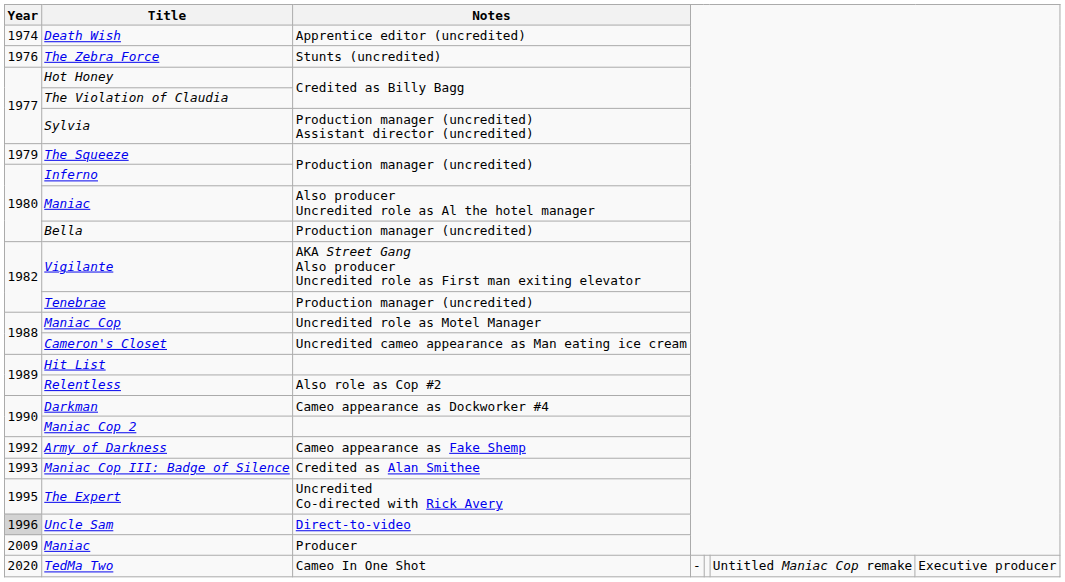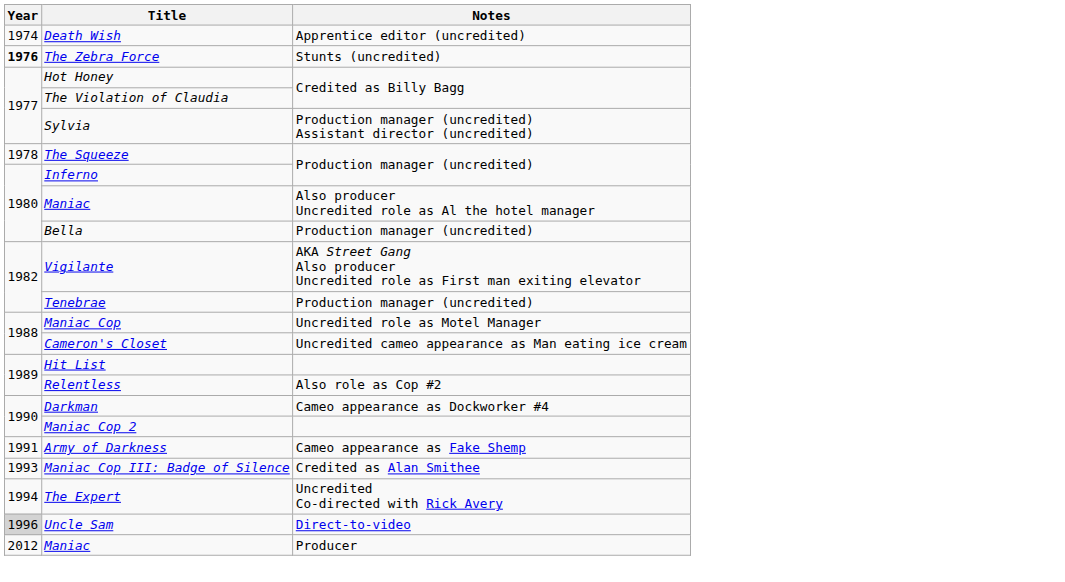 <table class="wikitable">
 <tr>
 <th>Year</th>
 <th>Title</th>
 <th>Notes</th>
 </tr>
 <tr>
 <td>1974</td>
 <td><em><a href='#'>Death Wish</a></em></td>
 <td>Apprentice editor (uncredited)</td>
 </tr>
 <tr>
-<td>1976</td>
+<td><strong>1976</strong></td>
 <td><em><a href='#'>The Zebra Force</a></em></td>
 <td>Stunts (uncredited)</td>
 </tr>
 <tr>
 <td rowspan="3">1977</td>
 <td><em>Hot Honey</em></td>
 <td rowspan="2">Credited as Billy Bagg</td>
 </tr>
 <tr>
 <td><em>The Violation of Claudia</em></td>
 </tr>
 <tr>
 <td><em>Sylvia</em></td>
 <td>Production manager (uncredited)<br>Assistant director (uncredited)</td>
 </tr>
 <tr>
-<td>1979</td>
+<td>1978</td>
 <td><em><a href='#'>The Squeeze</a></em></td>
 <td rowspan="2">Production manager (uncredited)</td>
 </tr>
 <tr>
 <td rowspan="3">1980</td>
 <td><em><a href='#'>Inferno</a></em></td>
 </tr>
 <tr>
 <td><em><a href='#'>Maniac</a></em></td>
 <td>Also producer<br>Uncredited role as Al the hotel manager</td>
 </tr>
 <tr>
 <td><em>Bella</em></td>
 <td>Production manager (uncredited)</td>
 </tr>
 <tr>
 <td rowspan="2">1982</td>
 <td><em><a href='#'>Vigilante</a></em></td>
 <td>AKA <em>Street Gang</em><br>Also producer<br>Uncredited role as First man exiting elevator</td>
 </tr>
 <tr>
 <td><em><a href='#'>Tenebrae</a></em></td>
 <td>Production manager (uncredited)</td>
 </tr>
 <tr>
 <td rowspan="2">1988</td>
 <td><em><a href='#'>Maniac Cop</a></em></td>
 <td>Uncredited role as Motel Manager</td>
 </tr>
 <tr>
 <td><em><a href='#'>Cameron's Closet</a></em></td>
 <td>Uncredited cameo appearance as Man eating ice cream</td>
 </tr>
 <tr>
 <td rowspan="2">1989</td>
 <td><em><a href='#'>Hit List</a></em></td>
 <td></td>
 </tr>
 <tr>
 <td><em><a href='#'>Relentless</a></em></td>
 <td>Also role as Cop #2</td>
 </tr>
 <tr>
 <td rowspan="2">1990</td>
 <td><em><a href='#'>Darkman</a></em></td>
 <td>Cameo appearance as Dockworker #4</td>
 </tr>
 <tr>
 <td><em><a href='#'>Maniac Cop 2</a></em></td>
 <td></td>
 </tr>
 <tr>
-<td>1992</td>
+<td>1991</td>
 <td><em><a href='#'>Army of Darkness</a></em></td>
 <td>Cameo appearance as <a href='#'>Fake Shemp</a></td>
 </tr>
 <tr>
 <td>1993</td>
 <td><em><a href='#'>Maniac Cop III: Badge of Silence</a></em></td>
 <td>Credited as <a href='#'>Alan Smithee</a></td>
 </tr>
 <tr>
-<td>1995</td>
+<td>1994</td>
 <td><em><a href='#'>The Expert</a></em></td>
 <td>Uncredited<br>Co-directed with <a href='#'>Rick Avery</a></td>
 </tr>
 <tr>
 <td style="background: lightgrey;">1996</td>
 <td><em><a href='#'>Uncle Sam</a></em></td>
 <td><a href='#'>Direct-to-video</a></td>
 </tr>
 <tr>
-<td>2009</td>
+<td>2012</td>
 <td><em><a href='#'>Maniac</a></em></td>
 <td>Producer</td>
 </tr>
-<tr>
-<td>2020</td>
-<td><em><a href='#'>TedMa Two</a></em></td>
-<td>Cameo In One Shot</td>
-<td>-</td>
-<td></td>
-<td>Untitled <em>Maniac Cop</em> remake</td>
-<td>Executive producer</td>
-</tr>
 </table>
